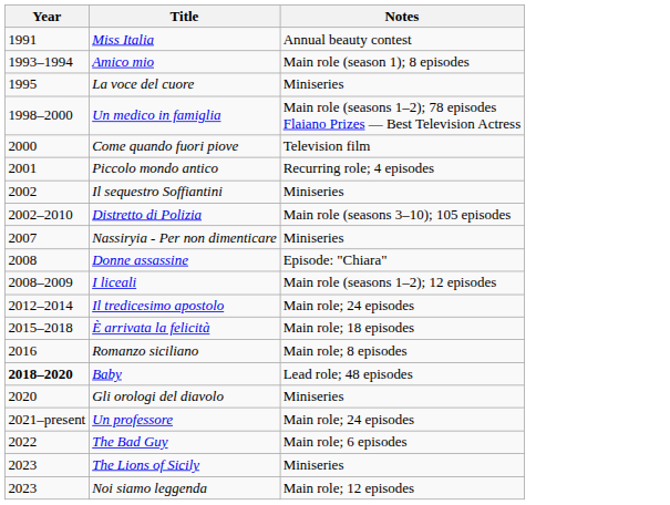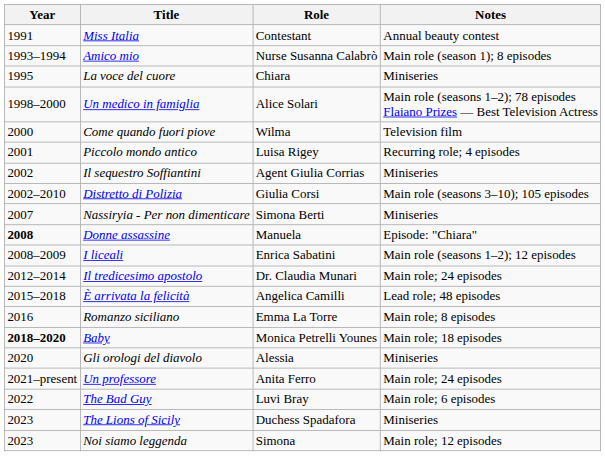 <table class="wikitable">
 <tr>
 <th>Year</th>
 <th>Title</th>
+<th>Role</th>
 <th>Notes</th>
 </tr>
 <tr>
 <td>1991</td>
 <td><em><a href='#'>Miss Italia</a></em></td>
+<td>Contestant</td>
 <td>Annual beauty contest</td>
 </tr>
 <tr>
 <td>1993–1994</td>
 <td><em><a href='#'>Amico mio</a></em></td>
+<td>Nurse Susanna Calabrò</td>
 <td>Main role (season 1); 8 episodes</td>
 </tr>
 <tr>
 <td>1995</td>
 <td><em>La voce del cuore</em></td>
+<td>Chiara</td>
 <td>Miniseries</td>
 </tr>
 <tr>
 <td>1998–2000</td>
 <td><em><a href='#'>Un medico in famiglia</a></em></td>
+<td>Alice Solari</td>
 <td>Main role (seasons 1–2); 78 episodes<br><a href='#'>Flaiano Prizes</a> — Best Television Actress</td>
 </tr>
 <tr>
 <td>2000</td>
 <td><em>Come quando fuori piove</em></td>
+<td>Wilma</td>
 <td>Television film</td>
 </tr>
 <tr>
 <td>2001</td>
 <td><em>Piccolo mondo antico</em></td>
+<td>Luisa Rigey</td>
 <td>Recurring role; 4 episodes</td>
 </tr>
 <tr>
 <td>2002</td>
 <td><em>Il sequestro Soffiantini</em></td>
+<td>Agent Giulia Corrias</td>
 <td>Miniseries</td>
 </tr>
 <tr>
 <td>2002–2010</td>
 <td><em><a href='#'>Distretto di Polizia</a></em></td>
+<td>Giulia Corsi</td>
 <td>Main role (seasons 3–10); 105 episodes</td>
 </tr>
 <tr>
 <td>2007</td>
 <td><em>Nassiryia - Per non dimenticare</em></td>
+<td>Simona Berti</td>
 <td>Miniseries</td>
 </tr>
 <tr>
-<td>2008</td>
+<td><strong>2008</strong></td>
 <td><em><a href='#'>Donne assassine</a></em></td>
+<td>Manuela</td>
 <td>Episode: "Chiara"</td>
 </tr>
 <tr>
 <td>2008–2009</td>
 <td><em><a href='#'>I liceali</a></em></td>
+<td>Enrica Sabatini</td>
 <td>Main role (seasons 1–2); 12 episodes</td>
 </tr>
 <tr>
 <td>2012–2014</td>
 <td><em><a href='#'>Il tredicesimo apostolo</a></em></td>
+<td>Dr. Claudia Munari</td>
 <td>Main role; 24 episodes</td>
 </tr>
 <tr>
 <td>2015–2018</td>
 <td><em><a href='#'>È arrivata la felicità</a></em></td>
-<td>Main role; 18 episodes</td>
+<td>Angelica Camilli</td>
+<td>Lead role; 48 episodes</td>
 </tr>
 <tr>
 <td>2016</td>
 <td><em>Romanzo siciliano</em></td>
+<td>Emma La Torre</td>
 <td>Main role; 8 episodes</td>
 </tr>
 <tr>
 <td><strong>2018–2020</strong></td>
 <td><em><a href='#'>Baby</a></em></td>
-<td>Lead role; 48 episodes</td>
+<td>Monica Petrelli Younes</td>
+<td>Main role; 18 episodes</td>
 </tr>
 <tr>
 <td>2020</td>
 <td><em>Gli orologi del diavolo</em></td>
+<td>Alessia</td>
 <td>Miniseries</td>
 </tr>
 <tr>
 <td>2021–present</td>
 <td><em><a href='#'>Un professore</a></em></td>
+<td>Anita Ferro</td>
 <td>Main role; 24 episodes</td>
 </tr>
 <tr>
 <td>2022</td>
 <td><em><a href='#'>The Bad Guy</a></em></td>
+<td>Luvi Bray</td>
 <td>Main role; 6 episodes</td>
 </tr>
 <tr>
 <td>2023</td>
 <td><em><a href='#'>The Lions of Sicily</a></em></td>
+<td>Duchess Spadafora</td>
 <td>Miniseries</td>
 </tr>
 <tr>
 <td>2023</td>
 <td><em>Noi siamo leggenda</em></td>
+<td>Simona</td>
 <td>Main role; 12 episodes</td>
 </tr>
 </table>
